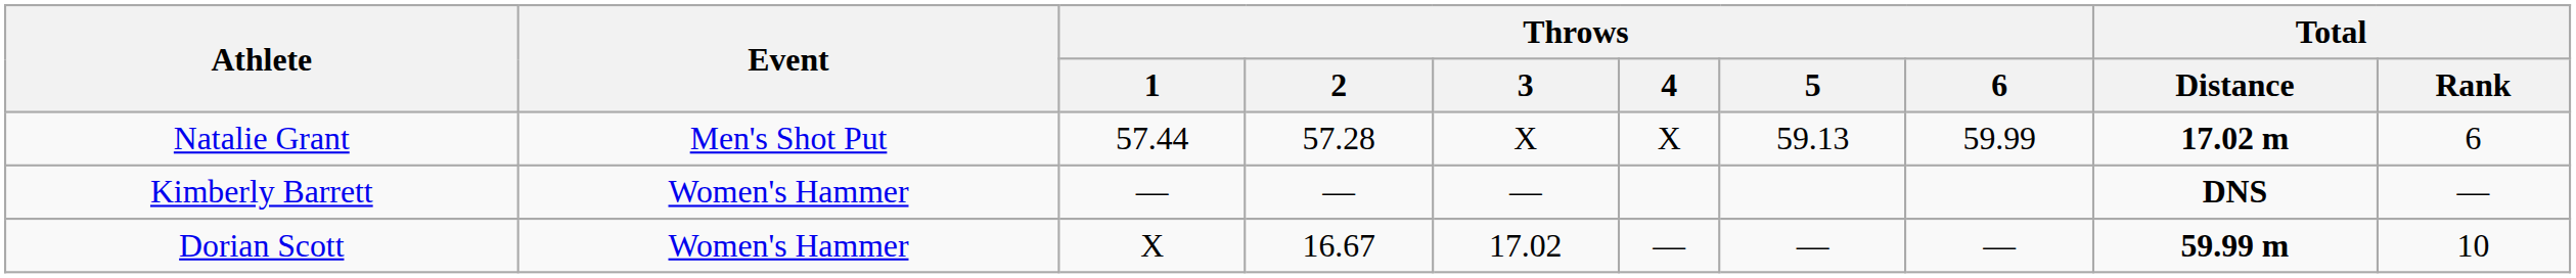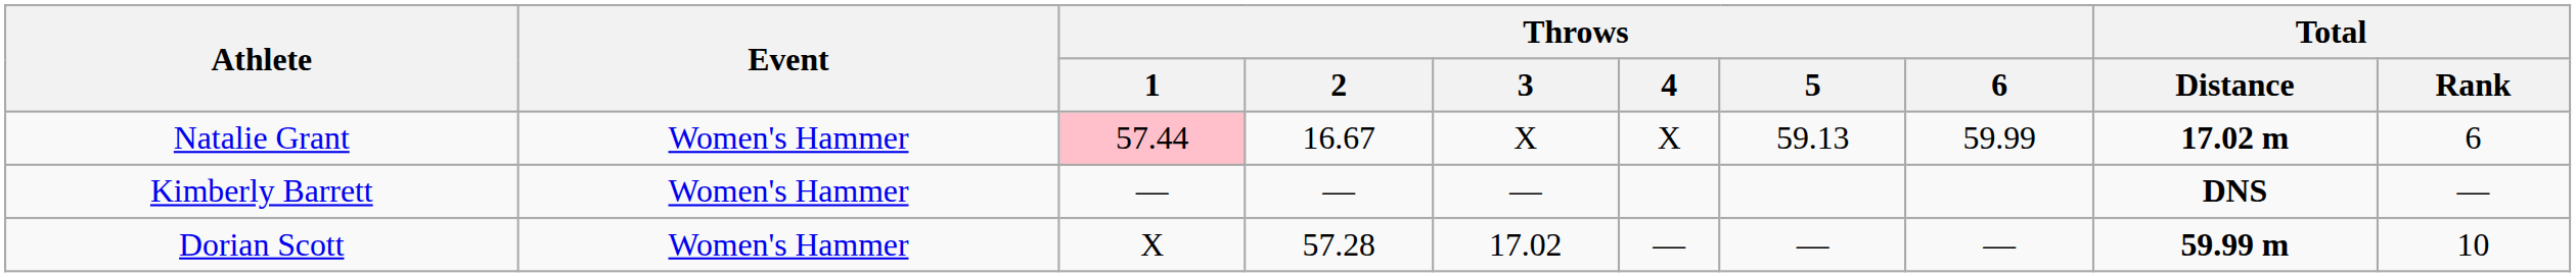 <table class="wikitable" style="font-size:95%; text-align:center;" width="95%">
 <tr>
 <th rowspan="2">Athlete</th>
 <th rowspan="2">Event</th>
 <th colspan="6">Throws</th>
 <th colspan="2">Total</th>
 </tr>
 <tr>
 <th>1</th>
 <th>2</th>
 <th>3</th>
 <th>4</th>
 <th>5</th>
 <th>6</th>
 <th>Distance</th>
 <th>Rank</th>
 </tr>
 <tr>
 <td width=20%><a href='#'>Natalie Grant</a></td>
-<td><a href='#'>Men's Shot Put</a></td>
-<td>57.44</td>
-<td>57.28</td>
+<td><a href='#'>Women's Hammer</a></td>
+<td style="background: pink;">57.44</td>
+<td>16.67</td>
 <td>X</td>
 <td>X</td>
 <td>59.13</td>
 <td>59.99</td>
 <td><strong>17.02 m</strong></td>
 <td>6</td>
 </tr>
 <tr>
 <td width=20%><a href='#'>Kimberly Barrett</a></td>
 <td><a href='#'>Women's Hammer</a></td>
 <td>—</td>
 <td>—</td>
 <td>—</td>
 <td></td>
 <td></td>
 <td></td>
 <td><strong>DNS</strong></td>
 <td>—</td>
 </tr>
 <tr>
 <td width=20%><a href='#'>Dorian Scott</a></td>
 <td><a href='#'>Women's Hammer</a></td>
 <td>X</td>
-<td>16.67</td>
+<td>57.28</td>
 <td>17.02</td>
 <td>—</td>
 <td>—</td>
 <td>—</td>
 <td><strong>59.99 m</strong></td>
 <td>10</td>
 </tr>
 </table>
